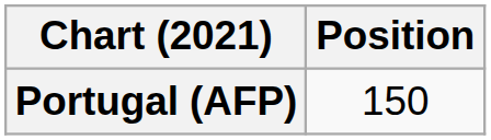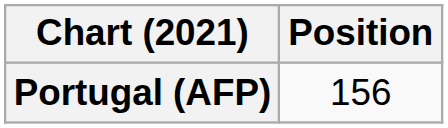 <table class="wikitable plainrowheaders" style="text-align:center">
 <tr>
 <th scope="col">Chart (2021)</th>
 <th scope="col">Position</th>
 </tr>
 <tr>
 <th scope="row">Portugal (AFP)</th>
-<td>150</td>
+<td>156</td>
 </tr>
 </table>
